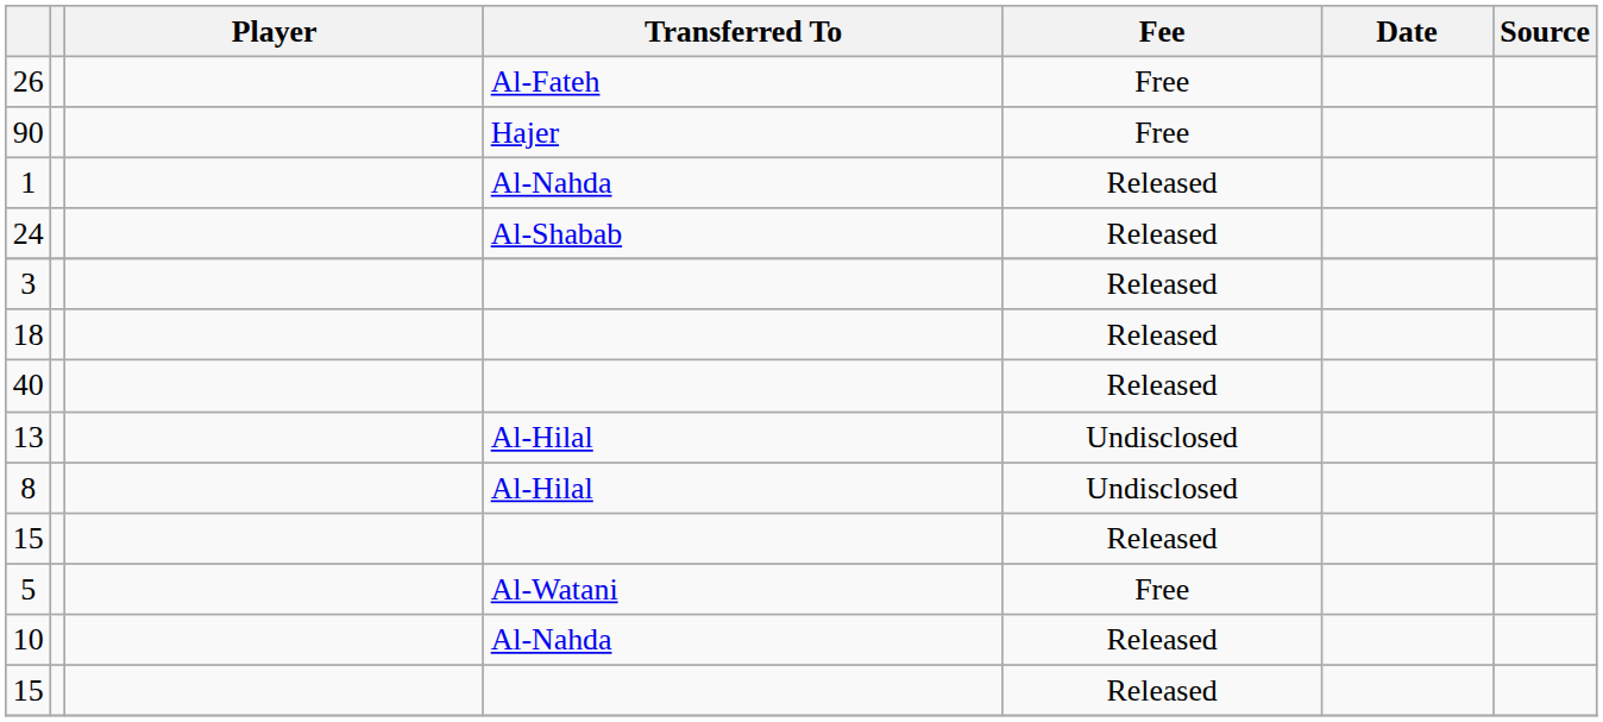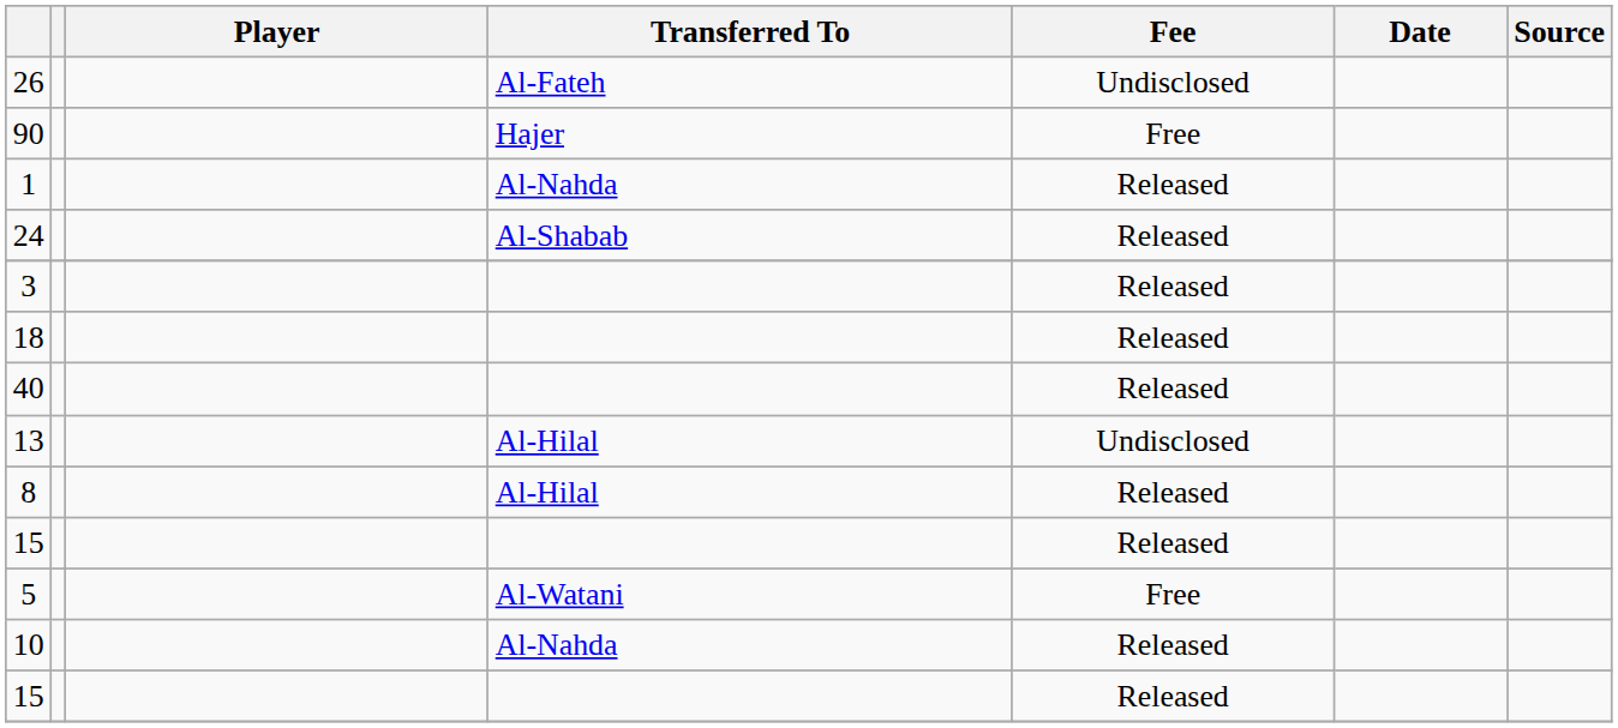 <table class="wikitable plainrowheaders sortable" style="font-size:95%">
 <tr>
 <th></th>
 <th></th>
 <th scope=col style="width:200px;"><strong>Player</strong></th>
 <th scope=col style="width:250px;"><strong>Transferred To</strong></th>
 <th scope=col style="width:150px;"><strong>Fee</strong></th>
 <th scope=col style="width:78px;"><strong>Date</strong></th>
 <th><strong>Source</strong></th>
 </tr>
 <tr>
 <td align=center>26</td>
 <td align=center></td>
 <td></td>
 <td> <a href='#'>Al-Fateh</a></td>
-<td align=center>Free</td>
+<td align=center>Undisclosed</td>
 <td align=center></td>
 <td align=center></td>
 </tr>
 <tr>
 <td align=center>90</td>
 <td align=center></td>
 <td></td>
 <td> <a href='#'>Hajer</a></td>
 <td align=center>Free</td>
 <td align=center></td>
 <td align=center></td>
 </tr>
 <tr>
 <td align=center>1</td>
 <td align=center></td>
 <td></td>
 <td> <a href='#'>Al-Nahda</a></td>
 <td align=center>Released</td>
 <td align=center></td>
 <td align=center></td>
 </tr>
 <tr>
 <td align=center>24</td>
 <td align=center></td>
 <td></td>
 <td> <a href='#'>Al-Shabab</a></td>
 <td align=center>Released</td>
 <td align=center></td>
 <td align=center></td>
 </tr>
 <tr>
 </tr>
 <tr>
 <td align=center>3</td>
 <td align=center></td>
 <td></td>
 <td></td>
 <td align=center>Released</td>
 <td align=center></td>
 <td align=center></td>
 </tr>
 <tr>
 <td align=center>18</td>
 <td align=center></td>
 <td></td>
 <td></td>
 <td align=center>Released</td>
 <td align=center></td>
 <td align=center></td>
 </tr>
 <tr>
 <td align=center>40</td>
 <td align=center></td>
 <td></td>
 <td></td>
 <td align=center>Released</td>
 <td align=center></td>
 <td align=center></td>
 </tr>
 <tr>
 <td align=center>13</td>
 <td align=center></td>
 <td></td>
 <td> <a href='#'>Al-Hilal</a></td>
 <td align=center>Undisclosed</td>
 <td align=center></td>
 <td align=center></td>
 </tr>
 <tr>
 <td align=center>8</td>
 <td align=center></td>
 <td></td>
 <td> <a href='#'>Al-Hilal</a></td>
-<td align=center>Undisclosed</td>
+<td align=center>Released</td>
 <td align=center></td>
 <td align=center></td>
 </tr>
 <tr>
 <td align=center>15</td>
 <td align=center></td>
 <td></td>
 <td></td>
 <td align=center>Released</td>
 <td align=center></td>
 <td align=center></td>
 </tr>
 <tr>
 <td align=center>5</td>
 <td align=center></td>
 <td></td>
 <td> <a href='#'>Al-Watani</a></td>
 <td align=center>Free</td>
 <td align=center></td>
 <td align=center></td>
 </tr>
 <tr>
 <td align=center>10</td>
 <td align=center></td>
 <td></td>
 <td> <a href='#'>Al-Nahda</a></td>
 <td align=center>Released</td>
 <td align=center></td>
 <td align=center></td>
 </tr>
 <tr>
 <td align=center>15</td>
 <td align=center></td>
 <td></td>
 <td></td>
 <td align=center>Released</td>
 <td align=center></td>
 <td align=center></td>
 </tr>
 <tr>
 </tr>
 </table>
